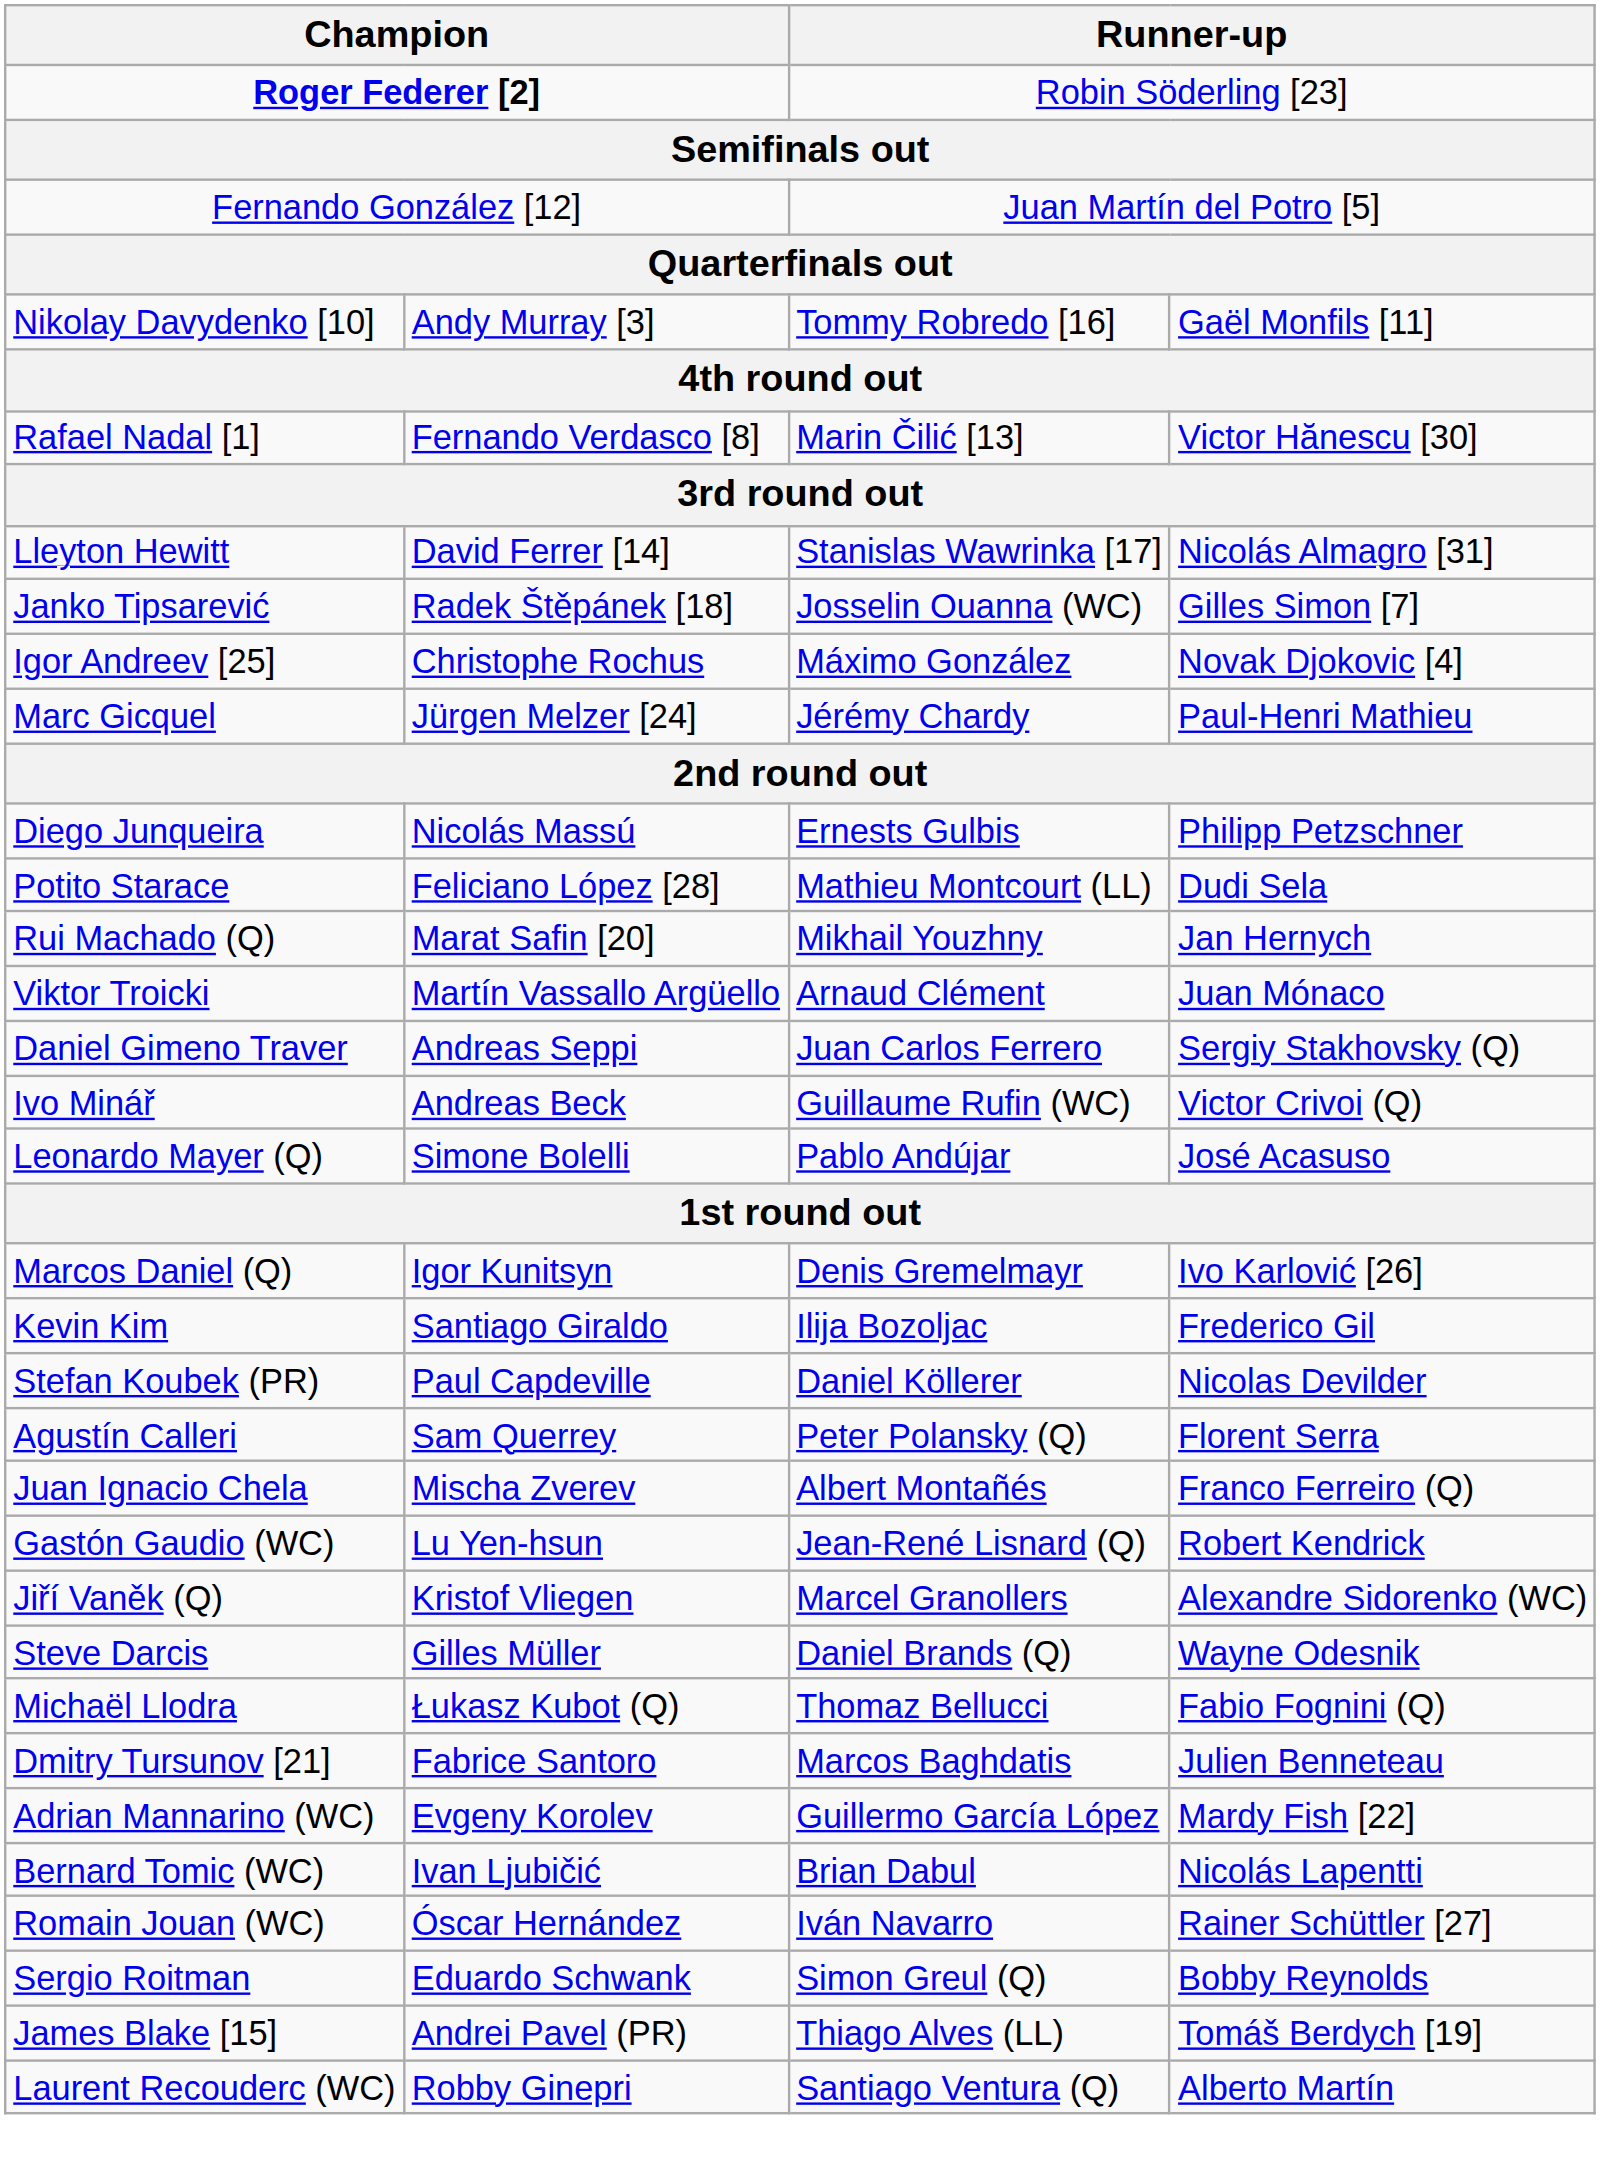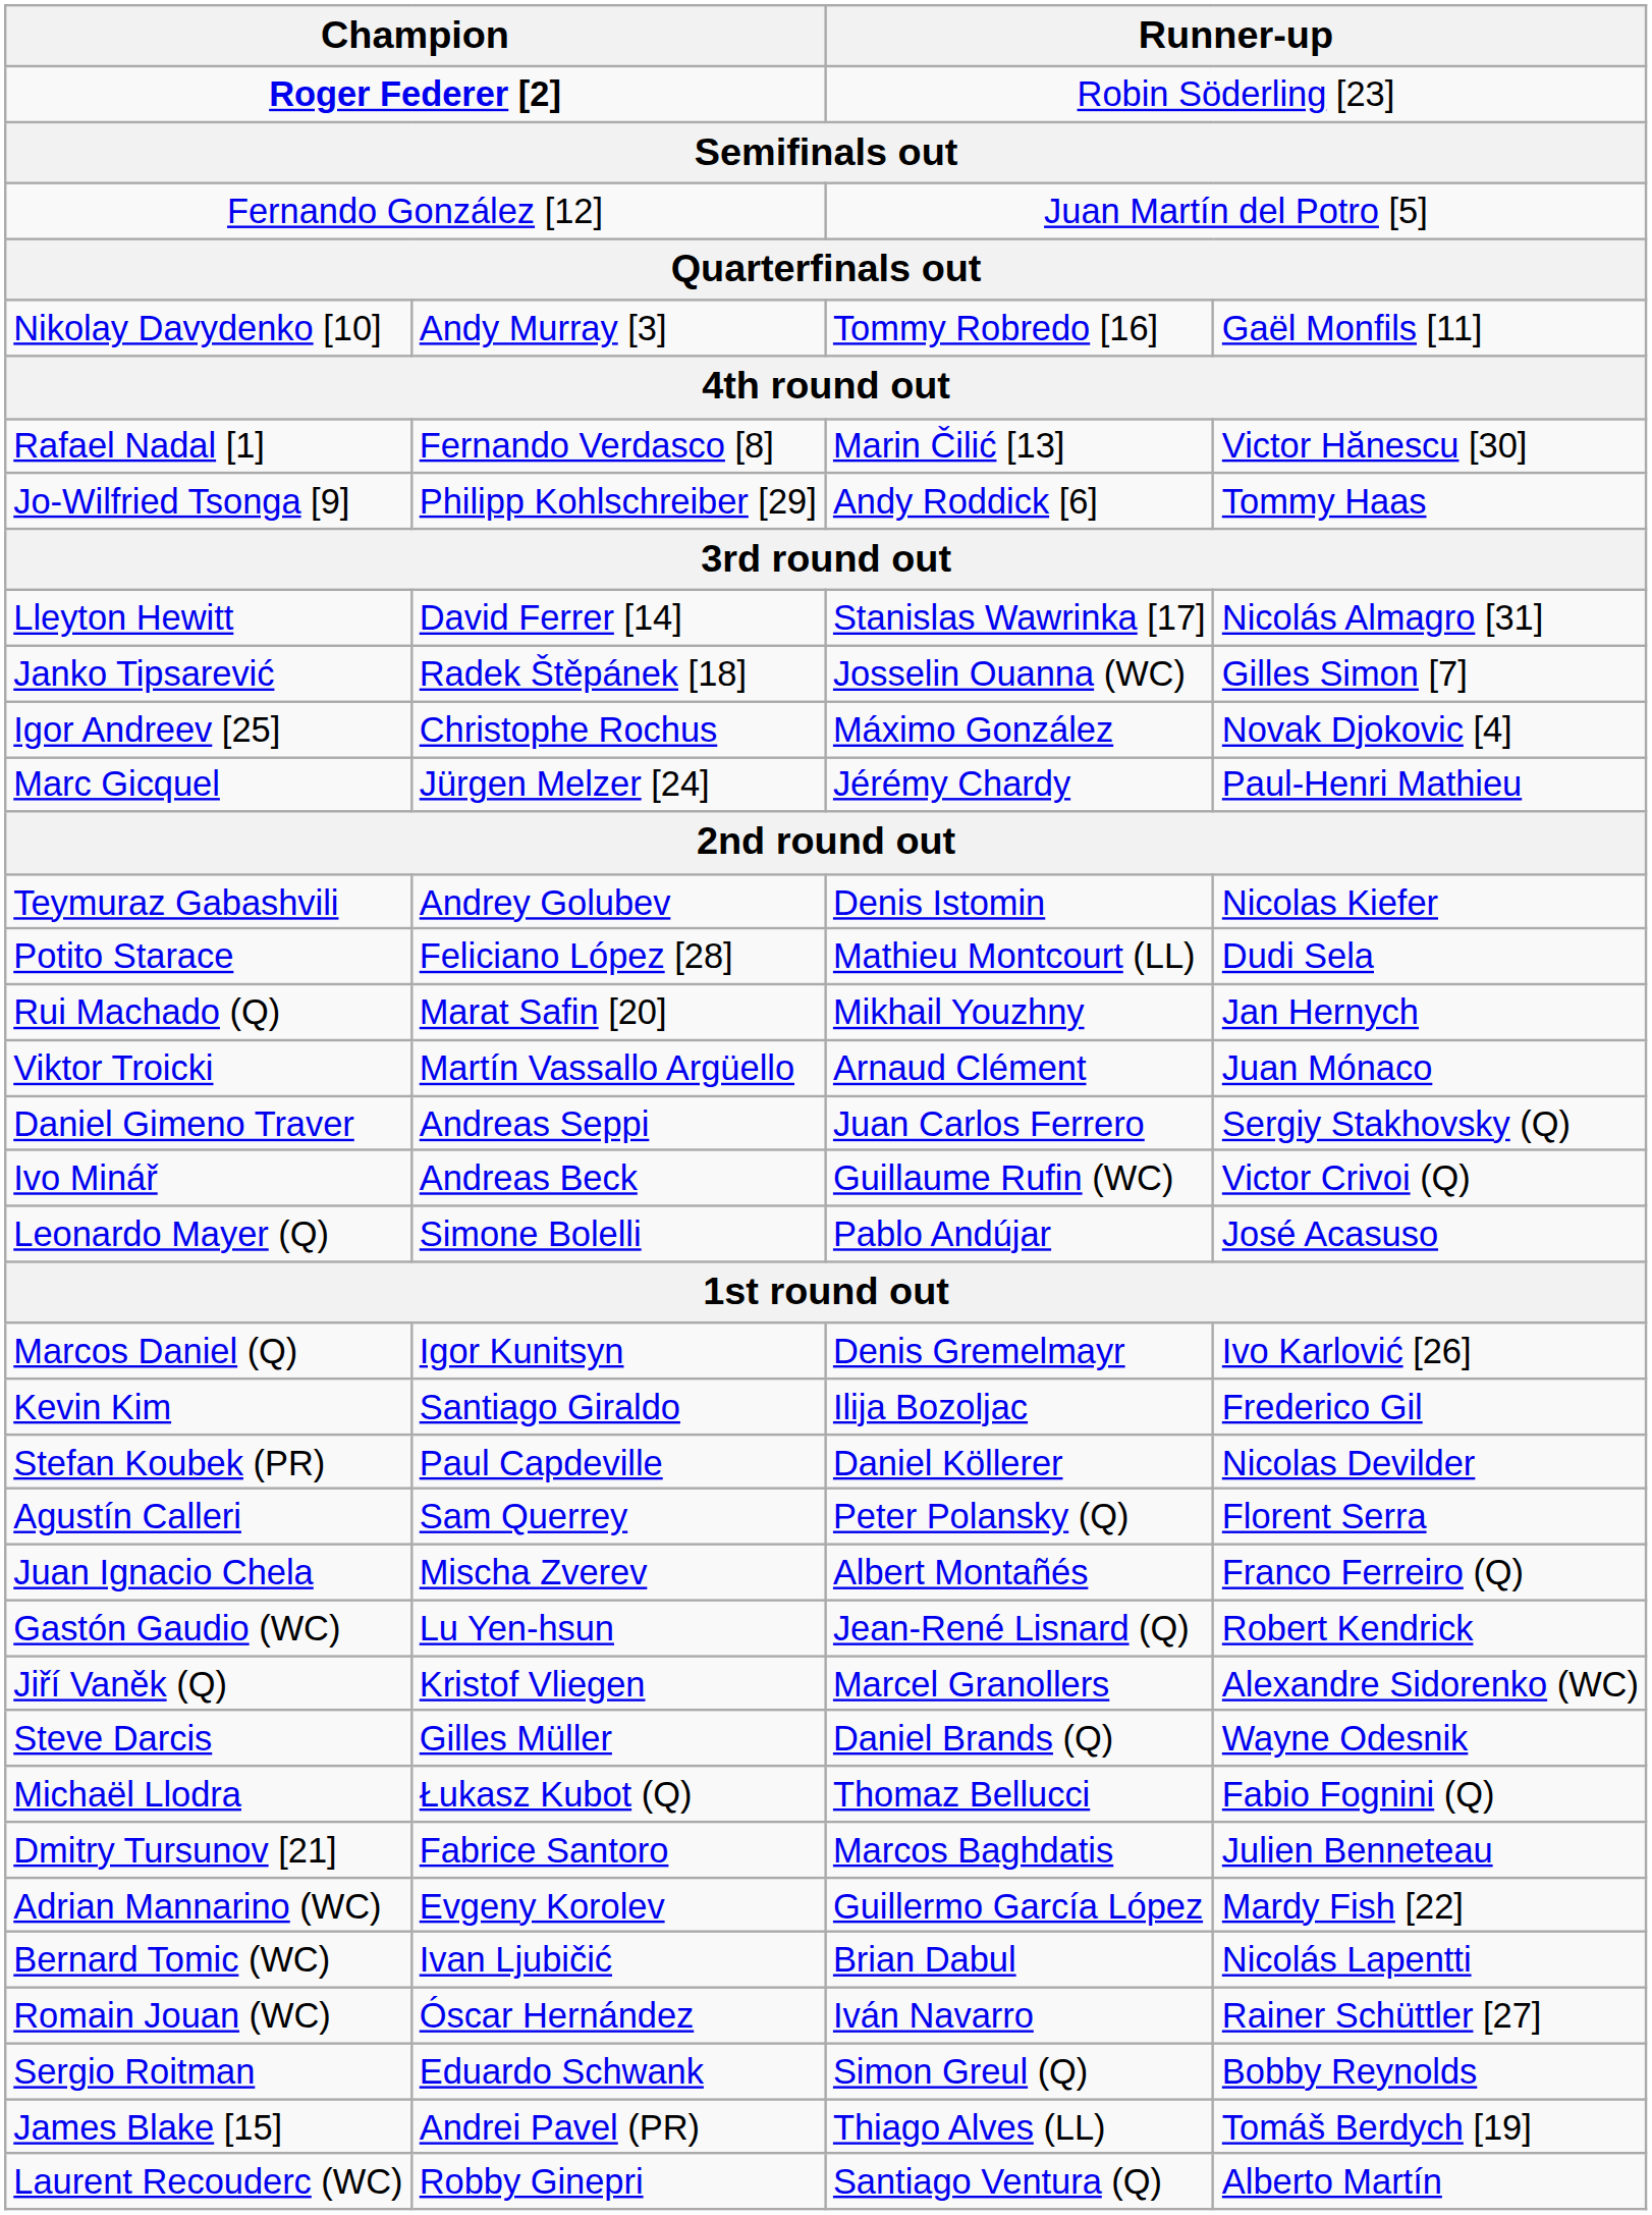 <table class="wikitable collapsible collapsed" style="font-size:90%">
 <tr style="font-size:110%">
 <th colspan="2">Champion</th>
 <th colspan="2">Runner-up</th>
 </tr>
 <tr style="text-align:center;">
 <td colspan="2"> <strong><a href='#'>Roger Federer</a> [2]</strong></td>
 <td colspan="2"> <a href='#'>Robin Söderling</a> [23]</td>
 </tr>
 <tr style="font-size:110%">
 <th colspan="4">Semifinals out</th>
 </tr>
 <tr>
 <td colspan="2" style="text-align:center;"> <a href='#'>Fernando González</a> [12]</td>
 <td colspan="2" style="text-align:center;"> <a href='#'>Juan Martín del Potro</a> [5]</td>
 </tr>
 <tr style="font-size:110%">
 <th colspan="4">Quarterfinals out</th>
 </tr>
 <tr>
 <td> <a href='#'>Nikolay Davydenko</a> [10]</td>
 <td> <a href='#'>Andy Murray</a> [3]</td>
 <td> <a href='#'>Tommy Robredo</a> [16]</td>
 <td> <a href='#'>Gaël Monfils</a> [11]</td>
 </tr>
 <tr style="font-size:110%">
 <th colspan="4">4th round out</th>
 </tr>
 <tr>
 <td> <a href='#'>Rafael Nadal</a> [1]</td>
 <td> <a href='#'>Fernando Verdasco</a> [8]</td>
 <td> <a href='#'>Marin Čilić</a> [13]</td>
 <td> <a href='#'>Victor Hănescu</a> [30]</td>
 </tr>
+<tr>
+<td> <a href='#'>Jo-Wilfried Tsonga</a> [9]</td>
+<td> <a href='#'>Philipp Kohlschreiber</a> [29]</td>
+<td> <a href='#'>Andy Roddick</a> [6]</td>
+<td> <a href='#'>Tommy Haas</a></td>
+</tr>
 <tr style="font-size:110%">
 <th colspan="4">3rd round out</th>
 </tr>
 <tr>
 <td> <a href='#'>Lleyton Hewitt</a></td>
 <td> <a href='#'>David Ferrer</a> [14]</td>
 <td> <a href='#'>Stanislas Wawrinka</a> [17]</td>
 <td> <a href='#'>Nicolás Almagro</a> [31]</td>
 </tr>
 <tr>
 <td> <a href='#'>Janko Tipsarević</a></td>
 <td> <a href='#'>Radek Štěpánek</a> [18]</td>
 <td> <a href='#'>Josselin Ouanna</a> (WC)</td>
 <td> <a href='#'>Gilles Simon</a> [7]</td>
 </tr>
 <tr>
 <td> <a href='#'>Igor Andreev</a> [25]</td>
 <td> <a href='#'>Christophe Rochus</a></td>
 <td> <a href='#'>Máximo González</a></td>
 <td> <a href='#'>Novak Djokovic</a> [4]</td>
 </tr>
 <tr>
 <td> <a href='#'>Marc Gicquel</a></td>
 <td> <a href='#'>Jürgen Melzer</a> [24]</td>
 <td> <a href='#'>Jérémy Chardy</a></td>
 <td> <a href='#'>Paul-Henri Mathieu</a></td>
 </tr>
 <tr style="font-size:110%">
 <th colspan="4">2nd round out</th>
 </tr>
 <tr>
-<td> <a href='#'>Diego Junqueira</a></td>
-<td> <a href='#'>Nicolás Massú</a></td>
-<td> <a href='#'>Ernests Gulbis</a></td>
-<td> <a href='#'>Philipp Petzschner</a></td>
+<td> <a href='#'>Teymuraz Gabashvili</a></td>
+<td> <a href='#'>Andrey Golubev</a></td>
+<td> <a href='#'>Denis Istomin</a></td>
+<td> <a href='#'>Nicolas Kiefer</a></td>
 </tr>
 <tr>
 <td> <a href='#'>Potito Starace</a></td>
 <td> <a href='#'>Feliciano López</a> [28]</td>
 <td> <a href='#'>Mathieu Montcourt</a> (LL)</td>
 <td> <a href='#'>Dudi Sela</a></td>
 </tr>
 <tr>
 <td> <a href='#'>Rui Machado</a> (Q)</td>
 <td> <a href='#'>Marat Safin</a> [20]</td>
 <td> <a href='#'>Mikhail Youzhny</a></td>
 <td> <a href='#'>Jan Hernych</a></td>
 </tr>
 <tr>
 <td> <a href='#'>Viktor Troicki</a></td>
 <td> <a href='#'>Martín Vassallo Argüello</a></td>
 <td> <a href='#'>Arnaud Clément</a></td>
 <td> <a href='#'>Juan Mónaco</a></td>
 </tr>
 <tr>
 <td> <a href='#'>Daniel Gimeno Traver</a></td>
 <td> <a href='#'>Andreas Seppi</a></td>
 <td> <a href='#'>Juan Carlos Ferrero</a></td>
 <td> <a href='#'>Sergiy Stakhovsky</a> (Q)</td>
 </tr>
 <tr>
 <td> <a href='#'>Ivo Minář</a></td>
 <td> <a href='#'>Andreas Beck</a></td>
 <td> <a href='#'>Guillaume Rufin</a> (WC)</td>
 <td> <a href='#'>Victor Crivoi</a> (Q)</td>
 </tr>
 <tr>
 <td> <a href='#'>Leonardo Mayer</a> (Q)</td>
 <td> <a href='#'>Simone Bolelli</a></td>
 <td> <a href='#'>Pablo Andújar</a></td>
 <td> <a href='#'>José Acasuso</a></td>
 </tr>
 <tr style="font-size:110%">
 <th colspan="4">1st round out</th>
 </tr>
 <tr>
 <td> <a href='#'>Marcos Daniel</a> (Q)</td>
 <td> <a href='#'>Igor Kunitsyn</a></td>
 <td> <a href='#'>Denis Gremelmayr</a></td>
 <td> <a href='#'>Ivo Karlović</a> [26]</td>
 </tr>
 <tr>
 <td> <a href='#'>Kevin Kim</a></td>
 <td> <a href='#'>Santiago Giraldo</a></td>
 <td> <a href='#'>Ilija Bozoljac</a></td>
 <td> <a href='#'>Frederico Gil</a></td>
 </tr>
 <tr>
 <td> <a href='#'>Stefan Koubek</a> (PR)</td>
 <td> <a href='#'>Paul Capdeville</a></td>
 <td> <a href='#'>Daniel Köllerer</a></td>
 <td> <a href='#'>Nicolas Devilder</a></td>
 </tr>
 <tr>
 <td> <a href='#'>Agustín Calleri</a></td>
 <td> <a href='#'>Sam Querrey</a></td>
 <td> <a href='#'>Peter Polansky</a> (Q)</td>
 <td> <a href='#'>Florent Serra</a></td>
 </tr>
 <tr>
 <td> <a href='#'>Juan Ignacio Chela</a></td>
 <td> <a href='#'>Mischa Zverev</a></td>
 <td> <a href='#'>Albert Montañés</a></td>
 <td> <a href='#'>Franco Ferreiro</a> (Q)</td>
 </tr>
 <tr>
 <td> <a href='#'>Gastón Gaudio</a> (WC)</td>
 <td> <a href='#'>Lu Yen-hsun</a></td>
 <td> <a href='#'>Jean-René Lisnard</a> (Q)</td>
 <td> <a href='#'>Robert Kendrick</a></td>
 </tr>
 <tr>
 <td> <a href='#'>Jiří Vaněk</a> (Q)</td>
 <td> <a href='#'>Kristof Vliegen</a></td>
 <td> <a href='#'>Marcel Granollers</a></td>
 <td> <a href='#'>Alexandre Sidorenko</a> (WC)</td>
 </tr>
 <tr>
 <td> <a href='#'>Steve Darcis</a></td>
 <td> <a href='#'>Gilles Müller</a></td>
 <td> <a href='#'>Daniel Brands</a> (Q)</td>
 <td> <a href='#'>Wayne Odesnik</a></td>
 </tr>
 <tr>
 <td> <a href='#'>Michaël Llodra</a></td>
 <td> <a href='#'>Łukasz Kubot</a> (Q)</td>
 <td> <a href='#'>Thomaz Bellucci</a></td>
 <td> <a href='#'>Fabio Fognini</a> (Q)</td>
 </tr>
 <tr>
 <td> <a href='#'>Dmitry Tursunov</a> [21]</td>
 <td> <a href='#'>Fabrice Santoro</a></td>
 <td> <a href='#'>Marcos Baghdatis</a></td>
 <td> <a href='#'>Julien Benneteau</a></td>
 </tr>
 <tr>
 <td> <a href='#'>Adrian Mannarino</a> (WC)</td>
 <td> <a href='#'>Evgeny Korolev</a></td>
 <td> <a href='#'>Guillermo García López</a></td>
 <td> <a href='#'>Mardy Fish</a> [22]</td>
 </tr>
 <tr>
 <td> <a href='#'>Bernard Tomic</a> (WC)</td>
 <td> <a href='#'>Ivan Ljubičić</a></td>
 <td> <a href='#'>Brian Dabul</a></td>
 <td> <a href='#'>Nicolás Lapentti</a></td>
 </tr>
 <tr>
 <td> <a href='#'>Romain Jouan</a> (WC)</td>
 <td> <a href='#'>Óscar Hernández</a></td>
 <td> <a href='#'>Iván Navarro</a></td>
 <td> <a href='#'>Rainer Schüttler</a> [27]</td>
 </tr>
 <tr>
 <td> <a href='#'>Sergio Roitman</a></td>
 <td> <a href='#'>Eduardo Schwank</a></td>
 <td> <a href='#'>Simon Greul</a> (Q)</td>
 <td> <a href='#'>Bobby Reynolds</a></td>
 </tr>
 <tr>
 <td> <a href='#'>James Blake</a> [15]</td>
 <td> <a href='#'>Andrei Pavel</a> (PR)</td>
 <td> <a href='#'>Thiago Alves</a> (LL)</td>
 <td> <a href='#'>Tomáš Berdych</a> [19]</td>
 </tr>
 <tr>
 <td> <a href='#'>Laurent Recouderc</a> (WC)</td>
 <td> <a href='#'>Robby Ginepri</a></td>
 <td> <a href='#'>Santiago Ventura</a> (Q)</td>
 <td> <a href='#'>Alberto Martín</a></td>
 </tr>
 </table>
